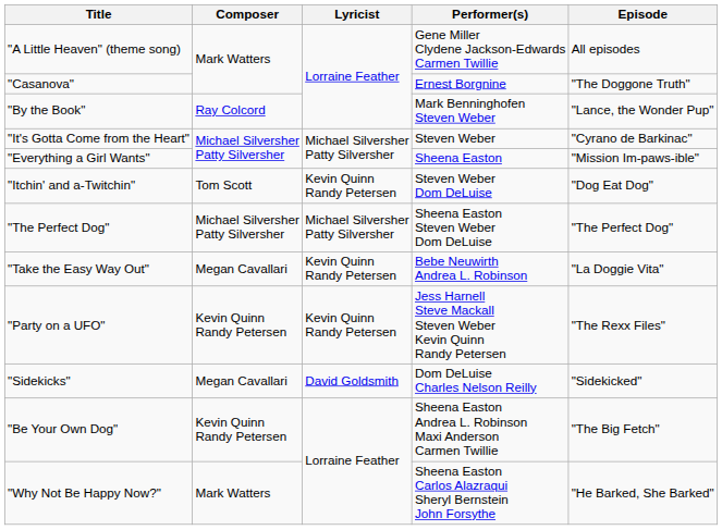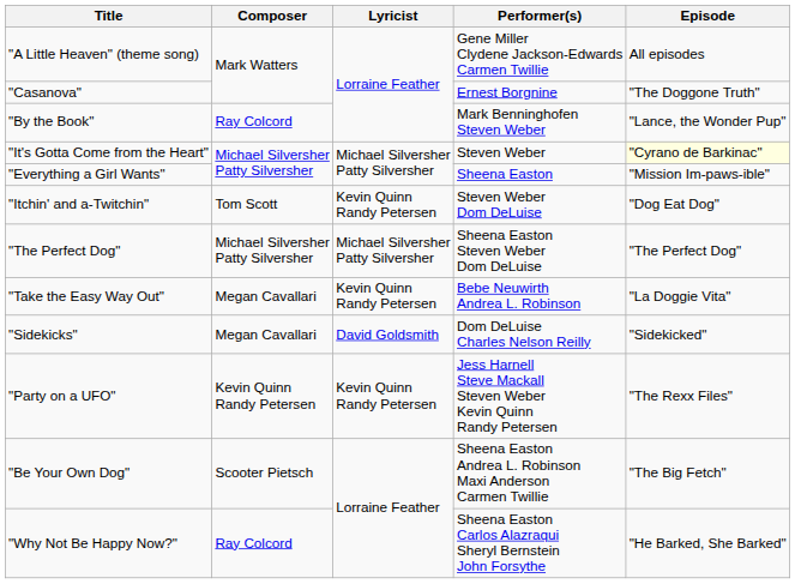 <table class="wikitable sortable">
 <tr>
 <th scope="col">Title</th>
 <th scope="col">Composer</th>
 <th scope="col">Lyricist</th>
 <th scope="col">Performer(s)</th>
 <th scope="col">Episode</th>
 </tr>
 <tr>
 <td>"A Little Heaven" (theme song)</td>
 <td rowspan="2">Mark Watters</td>
 <td rowspan="3"><a href='#'>Lorraine Feather</a></td>
 <td>Gene Miller<br>Clydene Jackson-Edwards<br><a href='#'>Carmen Twillie</a></td>
 <td>All episodes</td>
 </tr>
 <tr>
 <td>"Casanova"</td>
 <td><a href='#'>Ernest Borgnine</a></td>
 <td>"The Doggone Truth"</td>
 </tr>
 <tr>
 <td>"By the Book"</td>
 <td><a href='#'>Ray Colcord</a></td>
 <td>Mark Benninghofen<br><a href='#'>Steven Weber</a></td>
 <td>"Lance, the Wonder Pup"</td>
 </tr>
 <tr>
 <td>"It's Gotta Come from the Heart"</td>
 <td rowspan="2"><a href='#'>Michael Silversher<br>Patty Silversher</a></td>
 <td rowspan="2">Michael Silversher<br>Patty Silversher</td>
 <td>Steven Weber</td>
-<td>"Cyrano de Barkinac"</td>
+<td style="background: lightyellow;">"Cyrano de Barkinac"</td>
 </tr>
 <tr>
 <td>"Everything a Girl Wants"</td>
 <td><a href='#'>Sheena Easton</a></td>
 <td>"Mission Im-paws-ible"</td>
 </tr>
 <tr>
 <td>"Itchin' and a-Twitchin"</td>
 <td>Tom Scott</td>
 <td>Kevin Quinn<br>Randy Petersen</td>
 <td>Steven Weber<br><a href='#'>Dom DeLuise</a></td>
 <td>"Dog Eat Dog"</td>
 </tr>
 <tr>
 <td>"The Perfect Dog"</td>
 <td>Michael Silversher<br>Patty Silversher</td>
 <td>Michael Silversher<br>Patty Silversher</td>
 <td>Sheena Easton<br>Steven Weber<br>Dom DeLuise</td>
 <td>"The Perfect Dog"</td>
 </tr>
 <tr>
 <td>"Take the Easy Way Out"</td>
 <td>Megan Cavallari</td>
 <td>Kevin Quinn<br>Randy Petersen</td>
 <td><a href='#'>Bebe Neuwirth</a><br><a href='#'>Andrea L. Robinson</a></td>
 <td>"La Doggie Vita"</td>
 </tr>
 <tr>
+<td>"Sidekicks"</td>
+<td>Megan Cavallari</td>
+<td><a href='#'>David Goldsmith</a></td>
+<td>Dom DeLuise<br><a href='#'>Charles Nelson Reilly</a></td>
+<td>"Sidekicked"</td>
+</tr>
+<tr>
 <td>"Party on a UFO"</td>
 <td>Kevin Quinn<br>Randy Petersen</td>
 <td>Kevin Quinn<br>Randy Petersen</td>
 <td><a href='#'>Jess Harnell</a><br><a href='#'>Steve Mackall</a><br>Steven Weber<br>Kevin Quinn<br>Randy Petersen</td>
 <td>"The Rexx Files"</td>
 </tr>
 <tr>
-<td>"Sidekicks"</td>
-<td>Megan Cavallari</td>
-<td><a href='#'>David Goldsmith</a></td>
-<td>Dom DeLuise<br><a href='#'>Charles Nelson Reilly</a></td>
-<td>"Sidekicked"</td>
-</tr>
-<tr>
 <td>"Be Your Own Dog"</td>
-<td>Kevin Quinn<br>Randy Petersen</td>
+<td>Scooter Pietsch</td>
 <td rowspan="2">Lorraine Feather</td>
 <td>Sheena Easton<br>Andrea L. Robinson<br>Maxi Anderson<br>Carmen Twillie</td>
 <td>"The Big Fetch"</td>
 </tr>
 <tr>
 <td>"Why Not Be Happy Now?"</td>
-<td>Mark Watters</td>
+<td><a href='#'>Ray Colcord</a></td>
 <td>Sheena Easton<br><a href='#'>Carlos Alazraqui</a><br>Sheryl Bernstein<br><a href='#'>John Forsythe</a></td>
 <td>"He Barked, She Barked"</td>
 </tr>
 </table>
